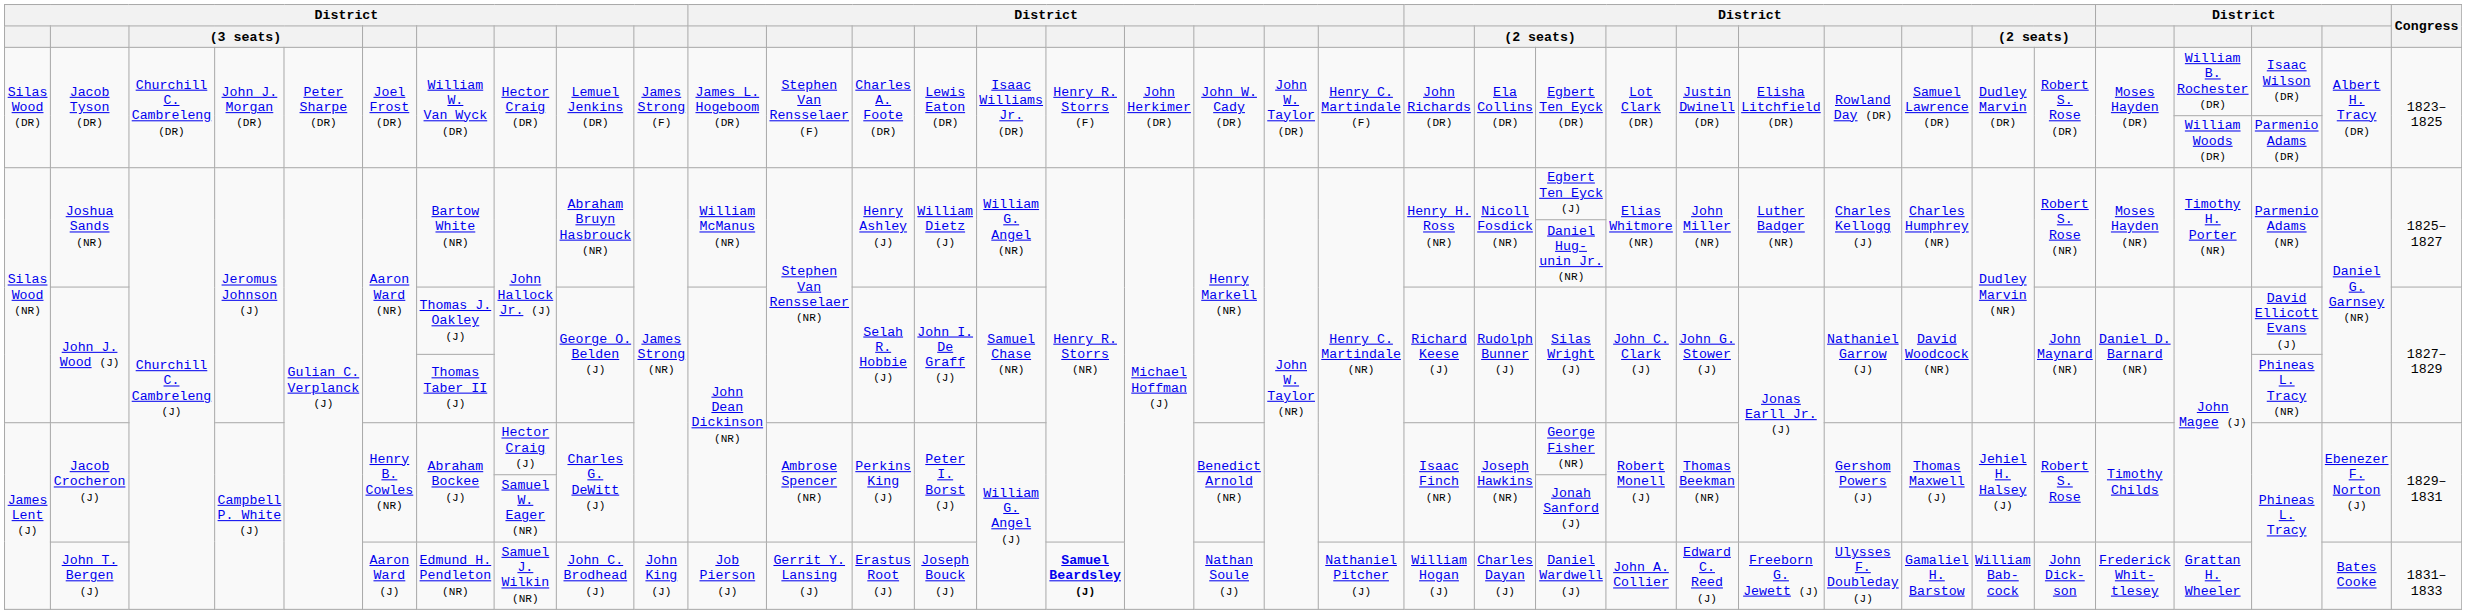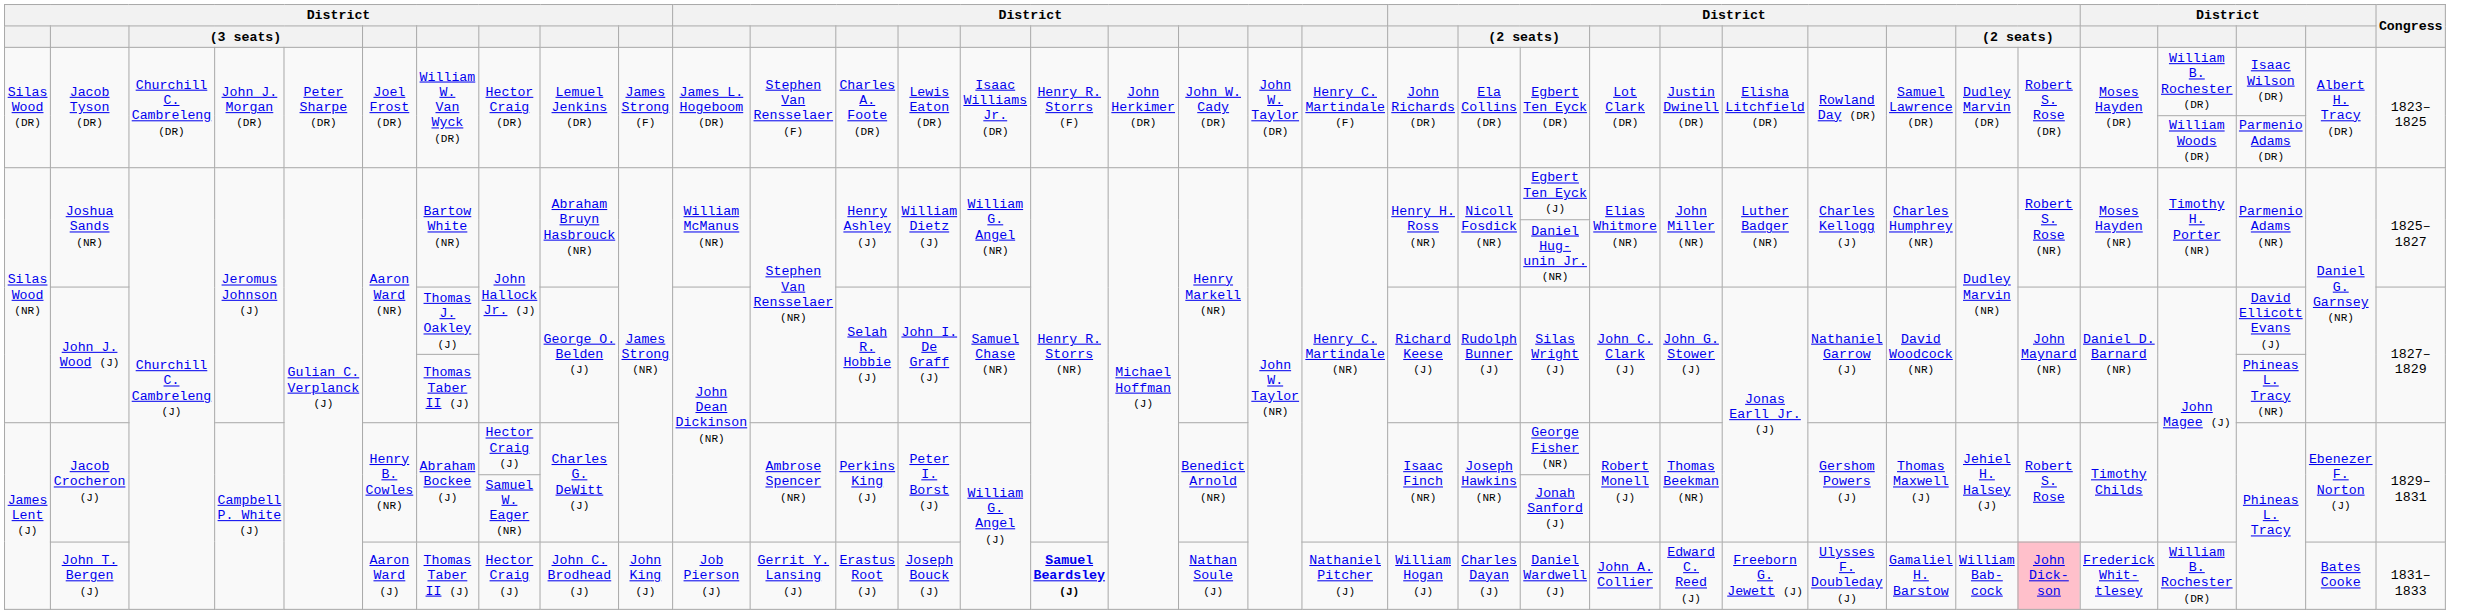 <table class=wikitable style="text-align:center">
 <tr>
 <th colspan=10>District</th>
 <th colspan=10>District</th>
 <th colspan=10>District</th>
 <th colspan=4>District</th>
 <th rowspan=2>Congress</th>
 </tr>
 <tr>
 <th></th>
 <th></th>
 <th colspan=3> (3 seats)</th>
 <th></th>
 <th></th>
 <th></th>
 <th></th>
 <th></th>
 <th></th>
 <th></th>
 <th></th>
 <th></th>
 <th></th>
 <th></th>
 <th></th>
 <th></th>
 <th></th>
 <th></th>
 <th></th>
 <th colspan=2> (2 seats)</th>
 <th></th>
 <th></th>
 <th></th>
 <th></th>
 <th></th>
 <th colspan=2> (2 seats)</th>
 <th></th>
 <th></th>
 <th></th>
 <th></th>
 </tr>
 <tr style="height:2em">
 <td rowspan=2 ><a href='#'>Silas<br>Wood</a><br><small>(DR)</small></td>
 <td rowspan=2 ><a href='#'>Jacob<br>Tyson</a><br><small>(DR)</small></td>
 <td rowspan=2 ><a href='#'>Churchill C.<br>Cambreleng</a><br><small>(DR)</small></td>
 <td rowspan=2 ><a href='#'>John J.<br>Morgan</a><br><small>(DR)</small></td>
 <td rowspan=2 ><a href='#'>Peter<br>Sharpe</a><br><small>(DR)</small></td>
 <td rowspan=2 ><a href='#'>Joel<br>Frost</a><br><small>(DR)</small></td>
 <td rowspan=2 ><a href='#'>William W.<br>Van Wyck</a><br><small>(DR)</small></td>
 <td rowspan=2 ><a href='#'>Hector<br>Craig</a><br><small>(DR)</small></td>
 <td rowspan=2 ><a href='#'>Lemuel<br>Jenkins</a><br><small>(DR)</small></td>
 <td rowspan=2 ><a href='#'>James<br>Strong</a><br><small>(F)</small></td>
 <td rowspan=2 ><a href='#'>James L.<br>Hogeboom</a><br><small>(DR)</small></td>
 <td rowspan=2 ><a href='#'>Stephen<br>Van<br>Rensselaer</a><br><small>(F)</small></td>
 <td rowspan=2 ><a href='#'>Charles<br>A.<br>Foote</a><br><small>(DR)</small></td>
 <td rowspan=2 ><a href='#'>Lewis<br>Eaton</a><br><small>(DR)</small></td>
 <td rowspan=2 ><a href='#'>Isaac<br>Williams<br>Jr.</a><br><small>(DR)</small></td>
 <td rowspan=2 ><a href='#'>Henry R.<br>Storrs</a> <small>(F)</small></td>
 <td rowspan=2 ><a href='#'>John<br>Herkimer</a><br><small>(DR)</small></td>
 <td rowspan=2 ><a href='#'>John W.<br>Cady</a><br><small>(DR)</small></td>
 <td rowspan=2 ><a href='#'>John<br>W.<br>Taylor</a><br><small>(DR)</small></td>
 <td rowspan=2 ><a href='#'>Henry C.<br>Martindale</a><br><small>(F)</small></td>
 <td rowspan=2 ><a href='#'>John<br>Richards</a><br><small>(DR)</small></td>
 <td rowspan=2 ><a href='#'>Ela<br>Collins</a><br><small>(DR)</small></td>
 <td rowspan=2 ><a href='#'>Egbert<br>Ten Eyck</a><br><small>(DR)</small></td>
 <td rowspan=2 ><a href='#'>Lot<br>Clark</a><br><small>(DR)</small></td>
 <td rowspan=2 ><a href='#'>Justin<br>Dwinell</a><br><small>(DR)</small></td>
 <td rowspan=2 ><a href='#'>Elisha<br>Litchfield</a><br><small>(DR)</small></td>
 <td rowspan=2 ><a href='#'>Rowland<br>Day</a> <small>(DR)</small></td>
 <td rowspan=2 ><a href='#'>Samuel<br>Lawrence</a><br><small>(DR)</small></td>
 <td rowspan=2 ><a href='#'>Dudley<br>Marvin</a> <small>(DR)</small></td>
 <td rowspan=2 ><a href='#'>Robert S.<br>Rose</a> <small>(DR)</small></td>
 <td rowspan=2 ><a href='#'>Moses<br>Hayden</a> <small>(DR)</small></td>
 <td><a href='#'>William B.<br>Rochester</a> <small>(DR)</small></td>
 <td><a href='#'>Isaac<br>Wilson</a> <small>(DR)</small></td>
 <td rowspan=2 ><a href='#'>Albert H.<br>Tracy</a> <small>(DR)</small></td>
 <td rowspan=2><strong></strong><br>1823–1825</td>
 </tr>
 <tr style="height:2em">
 <td><a href='#'>William<br>Woods</a> <small>(DR)</small></td>
 <td><a href='#'>Parmenio<br>Adams</a> <small>(DR)</small></td>
 </tr>
 <tr style="height:2em">
 <td rowspan=4 ><a href='#'>Silas<br>Wood</a><br><small>(NR)</small></td>
 <td rowspan=2 ><a href='#'>Joshua<br>Sands</a><br><small>(NR)</small></td>
 <td rowspan=7 ><a href='#'>Churchill C.<br>Cambreleng</a><br><small>(J)</small></td>
 <td rowspan=4 ><a href='#'>Jeromus<br>Johnson</a><br><small>(J)</small></td>
 <td rowspan=7 ><a href='#'>Gulian C.<br>Verplanck</a><br><small>(J)</small></td>
 <td rowspan=4 ><a href='#'>Aaron<br>Ward</a><br><small>(NR)</small></td>
 <td rowspan=2 ><a href='#'>Bartow<br>White</a> <small>(NR)</small></td>
 <td rowspan=4 ><a href='#'>John<br>Hallock<br>Jr.</a> <small>(J)</small></td>
 <td rowspan=2 ><a href='#'>Abraham<br>Bruyn<br>Hasbrouck</a><br><small>(NR)</small></td>
 <td rowspan=6 ><a href='#'>James<br>Strong</a><br><small>(NR)</small></td>
 <td rowspan=2 ><a href='#'>William<br>McManus</a><br><small>(NR)</small></td>
 <td rowspan=4 ><a href='#'>Stephen<br>Van<br>Rensselaer</a><br><small>(NR)</small></td>
 <td rowspan=2 ><a href='#'>Henry<br>Ashley</a><br><small>(J)</small></td>
 <td rowspan=2 ><a href='#'>William<br>Dietz</a> <small>(J)</small></td>
 <td rowspan=2 ><a href='#'>William<br>G.<br>Angel</a><br><small>(NR)</small></td>
 <td rowspan=6 ><a href='#'>Henry R.<br>Storrs</a> <small>(NR)</small></td>
 <td rowspan=7 ><a href='#'>Michael<br>Hoffman</a><br><small>(J)</small></td>
 <td rowspan=4 ><a href='#'>Henry<br>Markell</a><br><small>(NR)</small></td>
 <td rowspan=7 ><a href='#'>John<br>W.<br>Taylor</a><br><small>(NR)</small></td>
 <td rowspan=6 ><a href='#'>Henry C.<br>Martindale</a><br><small>(NR)</small></td>
 <td rowspan=2 ><a href='#'>Henry H.<br>Ross</a> <small>(NR)</small></td>
 <td rowspan=2 ><a href='#'>Nicoll<br>Fosdick</a><br><small>(NR)</small></td>
 <td><a href='#'>Egbert<br>Ten Eyck</a> <small>(J)</small></td>
 <td rowspan=2 ><a href='#'>Elias<br>Whitmore</a><br><small>(NR)</small></td>
 <td rowspan=2 ><a href='#'>John<br>Miller</a><br><small>(NR)</small></td>
 <td rowspan=2 ><a href='#'>Luther<br>Badger</a><br><small>(NR)</small></td>
 <td rowspan=2 ><a href='#'>Charles<br>Kellogg</a> <small>(J)</small></td>
 <td rowspan=2 ><a href='#'>Charles<br>Humphrey</a><br><small>(NR)</small></td>
 <td rowspan=4 ><a href='#'>Dudley<br>Marvin</a> <small>(NR)</small></td>
 <td rowspan=2 ><a href='#'>Robert S.<br>Rose</a> <small>(NR)</small></td>
 <td rowspan=2 ><a href='#'>Moses<br>Hayden</a> <small>(NR)</small></td>
 <td rowspan=2 ><a href='#'>Timothy H.<br>Porter</a> <small>(NR)</small></td>
 <td rowspan=2 ><a href='#'>Parmenio<br>Adams</a> <small>(NR)</small></td>
 <td rowspan=4 ><a href='#'>Daniel G.<br>Garnsey</a><br><small>(NR)</small></td>
 <td rowspan=2><strong></strong><br>1825–1827</td>
 </tr>
 <tr style="height:2em">
 <td><a href='#'>Daniel Hug-<br>unin Jr.</a> <small>(NR)</small></td>
 </tr>
 <tr style="height:2em">
 <td rowspan=2 ><a href='#'>John J.<br>Wood</a> <small>(J)</small></td>
 <td><a href='#'>Thomas J.<br>Oakley</a> <small>(J)</small></td>
 <td rowspan=2 ><a href='#'>George O.<br>Belden</a> <small>(J)</small></td>
 <td rowspan=4 ><a href='#'>John<br>Dean<br>Dickinson</a><br><small>(NR)</small></td>
 <td rowspan=2 ><a href='#'>Selah R.<br>Hobbie</a><br><small>(J)</small></td>
 <td rowspan=2 ><a href='#'>John I.<br>De Graff</a><br><small>(J)</small></td>
 <td rowspan=2 ><a href='#'>Samuel<br>Chase</a><br><small>(NR)</small></td>
 <td rowspan=2 ><a href='#'>Richard<br>Keese</a> <small>(J)</small></td>
 <td rowspan=2 ><a href='#'>Rudolph<br>Bunner</a> <small>(J)</small></td>
 <td rowspan=2 ><a href='#'>Silas<br>Wright</a> <small>(J)</small></td>
 <td rowspan=2 ><a href='#'>John C.<br>Clark</a> <small>(J)</small></td>
 <td rowspan=2 ><a href='#'>John G.<br>Stower</a> <small>(J)</small></td>
 <td rowspan=4 ><a href='#'>Jonas<br>Earll Jr.</a> <small>(J)</small></td>
 <td rowspan=2 ><a href='#'>Nathaniel<br>Garrow</a> <small>(J)</small></td>
 <td rowspan=2 ><a href='#'>David<br>Woodcock</a><br><small>(NR)</small></td>
 <td rowspan=2 ><a href='#'>John<br>Maynard</a><br><small>(NR)</small></td>
 <td rowspan=2 ><a href='#'>Daniel D.<br>Barnard</a> <small>(NR)</small></td>
 <td rowspan=4 ><a href='#'>John<br>Magee</a> <small>(J)</small></td>
 <td><a href='#'>David Ellicott<br>Evans</a> <small>(J)</small></td>
 <td rowspan=2><strong></strong><br>1827–1829</td>
 </tr>
 <tr style="height:2em">
 <td><a href='#'>Thomas<br>Taber II</a> <small>(J)</small></td>
 <td><a href='#'>Phineas L.<br>Tracy</a> <small>(NR)</small></td>
 </tr>
 <tr style="height:2em">
 <td rowspan=3 ><a href='#'>James<br>Lent</a> <small>(J)</small></td>
 <td rowspan=2 ><a href='#'>Jacob<br>Crocheron</a><br><small>(J)</small></td>
 <td rowspan=3 ><a href='#'>Campbell<br>P. White</a><br><small>(J)</small></td>
 <td rowspan=2 ><a href='#'>Henry B.<br>Cowles</a><br><small>(NR)</small></td>
 <td rowspan=2 ><a href='#'>Abraham<br>Bockee</a> <small>(J)</small></td>
 <td><a href='#'>Hector<br>Craig</a> <small>(J)</small></td>
 <td rowspan=2 ><a href='#'>Charles G.<br>DeWitt</a> <small>(J)</small></td>
 <td rowspan=2 ><a href='#'>Ambrose<br>Spencer</a><br><small>(NR)</small></td>
 <td rowspan=2 ><a href='#'>Perkins<br>King</a> <small>(J)</small></td>
 <td rowspan=2 ><a href='#'>Peter I.<br>Borst</a> <small>(J)</small></td>
 <td rowspan=3 ><a href='#'>William<br>G.<br>Angel</a><br><small>(J)</small></td>
 <td rowspan=2 ><a href='#'>Benedict<br>Arnold</a><br><small>(NR)</small></td>
 <td rowspan=2 ><a href='#'>Isaac<br>Finch</a><br><small>(NR)</small></td>
 <td rowspan=2 ><a href='#'>Joseph<br>Hawkins</a><br><small>(NR)</small></td>
 <td><a href='#'>George<br>Fisher</a> <small>(NR)</small></td>
 <td rowspan=2 ><a href='#'>Robert<br>Monell</a> <small>(J)</small></td>
 <td rowspan=2 ><a href='#'>Thomas<br>Beekman</a><br><small>(NR)</small></td>
 <td rowspan=2 ><a href='#'>Gershom<br>Powers</a> <small>(J)</small></td>
 <td rowspan=2 ><a href='#'>Thomas<br>Maxwell</a> <small>(J)</small></td>
 <td rowspan=2 ><a href='#'>Jehiel H.<br>Halsey</a> <small>(J)</small></td>
 <td rowspan=2 ><a href='#'>Robert S.<br>Rose</a> </td>
 <td rowspan=2 ><a href='#'>Timothy<br>Childs</a> </td>
 <td rowspan=3 ><a href='#'>Phineas L.<br>Tracy</a> </td>
 <td rowspan=2 ><a href='#'>Ebenezer F.<br>Norton</a> <small>(J)</small></td>
 <td rowspan=2><strong></strong><br>1829–1831</td>
 </tr>
 <tr style="height:2em">
 <td><a href='#'>Samuel W.<br>Eager</a> <small>(NR)</small></td>
 <td><a href='#'>Jonah<br>Sanford</a> <small>(J)</small></td>
 </tr>
 <tr style="height:2em">
 <td><a href='#'>John T.<br>Bergen</a> <small>(J)</small></td>
 <td><a href='#'>Aaron<br>Ward</a> <small>(J)</small></td>
-<td><a href='#'>Edmund H.<br>Pendleton</a> <small>(NR)</small></td>
-<td><a href='#'>Samuel J.<br>Wilkin</a> <small>(NR)</small></td>
+<td><a href='#'>Thomas<br>Taber II</a> <small>(J)</small></td>
+<td><a href='#'>Hector<br>Craig</a> <small>(J)</small></td>
 <td><a href='#'>John C.<br>Brodhead</a> <small>(J)</small></td>
 <td><a href='#'>John<br>King</a> <small>(J)</small></td>
 <td><a href='#'>Job<br>Pierson</a> <small>(J)</small></td>
 <td><a href='#'>Gerrit Y.<br>Lansing</a> <small>(J)</small></td>
 <td><a href='#'>Erastus<br>Root</a> <small>(J)</small></td>
 <td><a href='#'>Joseph<br>Bouck</a> <small>(J)</small></td>
 <td><strong><a href='#'>Samuel<br>Beardsley</a> <small>(J)</small></strong></td>
 <td><a href='#'>Nathan<br>Soule</a> <small>(J)</small></td>
 <td><a href='#'>Nathaniel<br>Pitcher</a> <small>(J)</small></td>
 <td><a href='#'>William<br>Hogan</a> <small>(J)</small></td>
 <td><a href='#'>Charles<br>Dayan</a> <small>(J)</small></td>
 <td><a href='#'>Daniel<br>Wardwell</a> <small>(J)</small></td>
 <td><a href='#'>John A.<br>Collier</a> </td>
 <td><a href='#'>Edward C.<br>Reed</a> <small>(J)</small></td>
 <td><a href='#'>Freeborn G.<br>Jewett</a> <small>(J)</small></td>
 <td><a href='#'>Ulysses F.<br>Doubleday</a> <small>(J)</small></td>
 <td><a href='#'>Gamaliel H.<br>Barstow</a> </td>
 <td><a href='#'>William Bab-<br>cock</a> </td>
-<td><a href='#'>John Dick-<br>son</a> </td>
+<td style="background: pink;"><a href='#'>John Dick-<br>son</a> </td>
 <td><a href='#'>Frederick Whit-<br>tlesey</a> </td>
-<td><a href='#'>Grattan H.<br>Wheeler</a> </td>
+<td><a href='#'>William B.<br>Rochester</a> <small>(DR)</small></td>
 <td><a href='#'>Bates<br>Cooke</a> </td>
 <td><strong></strong><br>1831–1833</td>
 </tr>
 </table>
